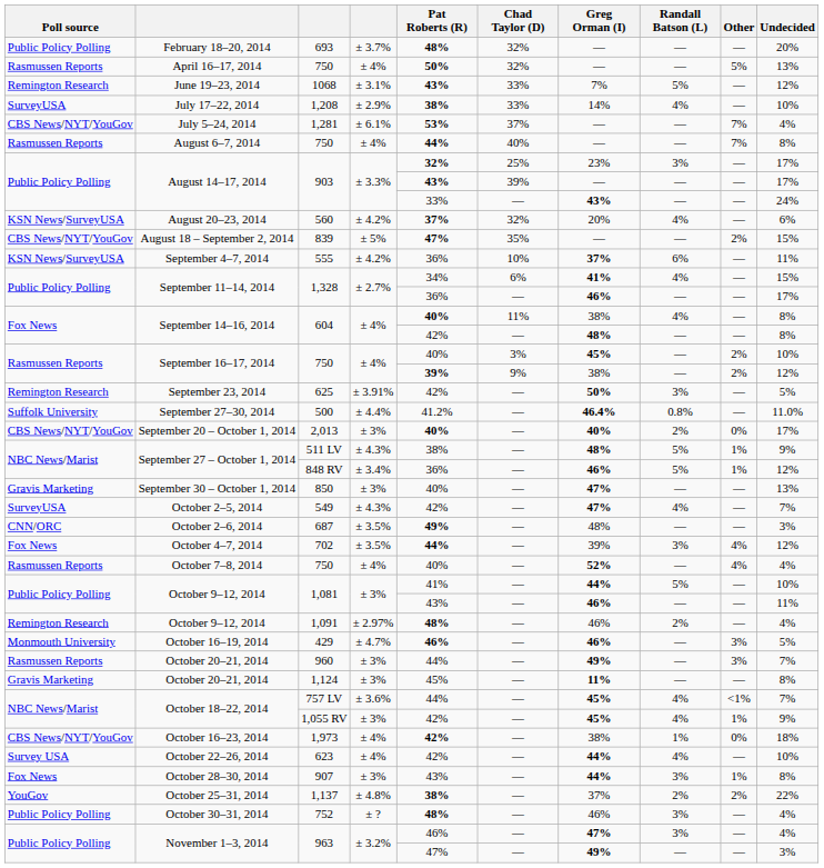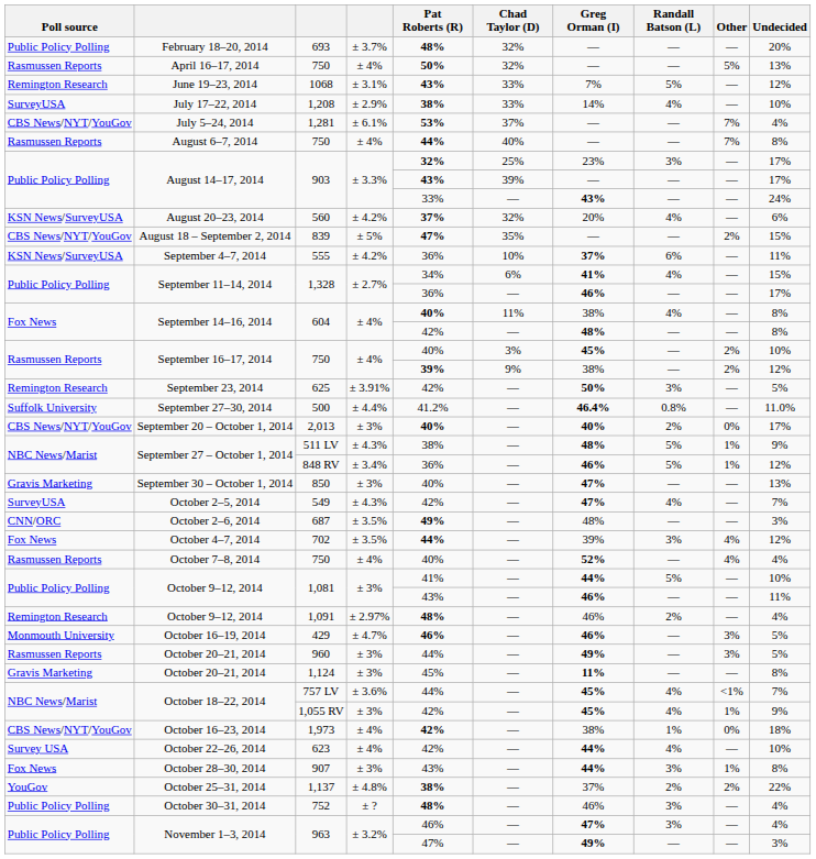 <table class="wikitable" style="text-align:center">
 <tr valign= bottom>
 <th>Poll source</th>
 <th></th>
 <th></th>
 <th></th>
 <th style="width:100px;">Pat<br>Roberts (R)</th>
 <th style="width:100px;">Chad<br>Taylor (D)</th>
 <th style="width:100px;">Greg<br>Orman (I)</th>
 <th style="width:100px;">Randall<br>Batson (L)</th>
 <th>Other</th>
 <th>Undecided</th>
 </tr>
 <tr>
 <td align=left><a href='#'>Public Policy Polling</a></td>
 <td>February 18–20, 2014</td>
 <td>693</td>
 <td>± 3.7%</td>
 <td><strong>48%</strong></td>
 <td>32%</td>
 <td>—</td>
 <td>—</td>
 <td>—</td>
 <td>20%</td>
 </tr>
 <tr>
 <td align=left><a href='#'>Rasmussen Reports</a></td>
 <td>April 16–17, 2014</td>
 <td>750</td>
 <td>± 4%</td>
 <td><strong>50%</strong></td>
 <td>32%</td>
 <td>—</td>
 <td>—</td>
 <td>5%</td>
 <td>13%</td>
 </tr>
 <tr>
 <td align=left><a href='#'>Remington Research</a></td>
 <td>June 19–23, 2014</td>
 <td>1068</td>
 <td>± 3.1%</td>
 <td><strong>43%</strong></td>
 <td>33%</td>
 <td>7%</td>
 <td>5%</td>
 <td>—</td>
 <td>12%</td>
 </tr>
 <tr>
 <td align=left><a href='#'>SurveyUSA</a></td>
 <td>July 17–22, 2014</td>
 <td>1,208</td>
 <td>± 2.9%</td>
 <td><strong>38%</strong></td>
 <td>33%</td>
 <td>14%</td>
 <td>4%</td>
 <td>—</td>
 <td>10%</td>
 </tr>
 <tr>
 <td align=left><a href='#'>CBS News</a>/<a href='#'>NYT</a>/<a href='#'>YouGov</a></td>
 <td>July 5–24, 2014</td>
 <td>1,281</td>
 <td>± 6.1%</td>
 <td><strong>53%</strong></td>
 <td>37%</td>
 <td>—</td>
 <td>—</td>
 <td>7%</td>
 <td>4%</td>
 </tr>
 <tr>
 <td align=left><a href='#'>Rasmussen Reports</a></td>
 <td>August 6–7, 2014</td>
 <td>750</td>
 <td>± 4%</td>
 <td><strong>44%</strong></td>
 <td>40%</td>
 <td>—</td>
 <td>—</td>
 <td>7%</td>
 <td>8%</td>
 </tr>
 <tr>
 <td style="text-align:left;" rowspan="3"><a href='#'>Public Policy Polling</a></td>
 <td rowspan=3>August 14–17, 2014</td>
 <td rowspan=3>903</td>
 <td rowspan=3>± 3.3%</td>
 <td><strong>32%</strong></td>
 <td>25%</td>
 <td>23%</td>
 <td>3%</td>
 <td>—</td>
 <td>17%</td>
 </tr>
 <tr>
 <td><strong>43%</strong></td>
 <td>39%</td>
 <td>—</td>
 <td>—</td>
 <td>—</td>
 <td>17%</td>
 </tr>
 <tr>
 <td>33%</td>
 <td>—</td>
 <td><strong>43%</strong></td>
 <td>—</td>
 <td>—</td>
 <td>24%</td>
 </tr>
 <tr>
 <td align=left><a href='#'>KSN News</a>/<a href='#'>SurveyUSA</a></td>
 <td>August 20–23, 2014</td>
 <td>560</td>
 <td>± 4.2%</td>
 <td><strong>37%</strong></td>
 <td>32%</td>
 <td>20%</td>
 <td>4%</td>
 <td>—</td>
 <td>6%</td>
 </tr>
 <tr>
 <td align=left><a href='#'>CBS News</a>/<a href='#'>NYT</a>/<a href='#'>YouGov</a></td>
 <td>August 18 – September 2, 2014</td>
 <td>839</td>
 <td>± 5%</td>
 <td><strong>47%</strong></td>
 <td>35%</td>
 <td>—</td>
 <td>—</td>
 <td>2%</td>
 <td>15%</td>
 </tr>
 <tr>
 <td align=left><a href='#'>KSN News</a>/<a href='#'>SurveyUSA</a></td>
 <td>September 4–7, 2014</td>
 <td>555</td>
 <td>± 4.2%</td>
 <td>36%</td>
 <td>10%</td>
 <td><strong>37%</strong></td>
 <td>6%</td>
 <td>—</td>
 <td>11%</td>
 </tr>
 <tr>
 <td style="text-align:left;" rowspan="2"><a href='#'>Public Policy Polling</a></td>
 <td rowspan=2>September 11–14, 2014</td>
 <td rowspan=2>1,328</td>
 <td rowspan=2>± 2.7%</td>
 <td>34%</td>
 <td>6%</td>
 <td><strong>41%</strong></td>
 <td>4%</td>
 <td>—</td>
 <td>15%</td>
 </tr>
 <tr>
 <td>36%</td>
 <td>—</td>
 <td><strong>46%</strong></td>
 <td>—</td>
 <td>—</td>
 <td>17%</td>
 </tr>
 <tr>
 <td style="text-align:left;" rowspan="2"><a href='#'>Fox News</a></td>
 <td rowspan=2>September 14–16, 2014</td>
 <td rowspan=2>604</td>
 <td rowspan=2>± 4%</td>
 <td><strong>40%</strong></td>
 <td>11%</td>
 <td>38%</td>
 <td>4%</td>
 <td>—</td>
 <td>8%</td>
 </tr>
 <tr>
 <td>42%</td>
 <td>—</td>
 <td><strong>48%</strong></td>
 <td>—</td>
 <td>—</td>
 <td>8%</td>
 </tr>
 <tr>
 <td style="text-align:left;" rowspan="2"><a href='#'>Rasmussen Reports</a></td>
 <td rowspan=2>September 16–17, 2014</td>
 <td rowspan=2>750</td>
 <td rowspan=2>± 4%</td>
 <td>40%</td>
 <td>3%</td>
 <td><strong>45%</strong></td>
 <td>—</td>
 <td>2%</td>
 <td>10%</td>
 </tr>
 <tr>
 <td><strong>39%</strong></td>
 <td>9%</td>
 <td>38%</td>
 <td>—</td>
 <td>2%</td>
 <td>12%</td>
 </tr>
 <tr>
 <td align=left><a href='#'>Remington Research</a></td>
 <td>September 23, 2014</td>
 <td>625</td>
 <td>± 3.91%</td>
 <td>42%</td>
 <td>—</td>
 <td><strong>50%</strong></td>
 <td>3%</td>
 <td>—</td>
 <td>5%</td>
 </tr>
 <tr>
 <td align=left><a href='#'>Suffolk University</a></td>
 <td>September 27–30, 2014</td>
 <td>500</td>
 <td>± 4.4%</td>
 <td>41.2%</td>
 <td>—</td>
 <td><strong>46.4%</strong></td>
 <td>0.8%</td>
 <td>—</td>
 <td>11.0%</td>
 </tr>
 <tr>
 <td align=left><a href='#'>CBS News</a>/<a href='#'>NYT</a>/<a href='#'>YouGov</a></td>
 <td>September 20 – October 1, 2014</td>
 <td>2,013</td>
 <td>± 3%</td>
 <td><strong>40%</strong></td>
 <td>—</td>
 <td><strong>40%</strong></td>
 <td>2%</td>
 <td>0%</td>
 <td>17%</td>
 </tr>
 <tr>
 <td style="text-align:left;" rowspan="2"><a href='#'>NBC News</a>/<a href='#'>Marist</a></td>
 <td rowspan=2>September 27 – October 1, 2014</td>
 <td>511 LV</td>
 <td>± 4.3%</td>
 <td>38%</td>
 <td>—</td>
 <td><strong>48%</strong></td>
 <td>5%</td>
 <td>1%</td>
 <td>9%</td>
 </tr>
 <tr>
 <td>848 RV</td>
 <td>± 3.4%</td>
 <td>36%</td>
 <td>—</td>
 <td><strong>46%</strong></td>
 <td>5%</td>
 <td>1%</td>
 <td>12%</td>
 </tr>
 <tr>
 <td align=left><a href='#'>Gravis Marketing</a></td>
 <td>September 30 – October 1, 2014</td>
 <td>850</td>
 <td>± 3%</td>
 <td>40%</td>
 <td>—</td>
 <td><strong>47%</strong></td>
 <td>—</td>
 <td>—</td>
 <td>13%</td>
 </tr>
 <tr>
 <td align=left><a href='#'>SurveyUSA</a></td>
 <td>October 2–5, 2014</td>
 <td>549</td>
 <td>± 4.3%</td>
 <td>42%</td>
 <td>—</td>
 <td><strong>47%</strong></td>
 <td>4%</td>
 <td>—</td>
 <td>7%</td>
 </tr>
 <tr>
 <td align=left><a href='#'>CNN</a>/<a href='#'>ORC</a></td>
 <td>October 2–6, 2014</td>
 <td>687</td>
 <td>± 3.5%</td>
 <td><strong>49%</strong></td>
 <td>—</td>
 <td>48%</td>
 <td>—</td>
 <td>—</td>
 <td>3%</td>
 </tr>
 <tr>
 <td align=left><a href='#'>Fox News</a></td>
 <td>October 4–7, 2014</td>
 <td>702</td>
 <td>± 3.5%</td>
 <td><strong>44%</strong></td>
 <td>—</td>
 <td>39%</td>
 <td>3%</td>
 <td>4%</td>
 <td>12%</td>
 </tr>
 <tr>
 <td align=left><a href='#'>Rasmussen Reports</a></td>
 <td>October 7–8, 2014</td>
 <td>750</td>
 <td>± 4%</td>
 <td>40%</td>
 <td>—</td>
 <td><strong>52%</strong></td>
 <td>—</td>
 <td>4%</td>
 <td>4%</td>
 </tr>
 <tr>
 <td style="text-align:left;" rowspan="2"><a href='#'>Public Policy Polling</a></td>
 <td rowspan=2>October 9–12, 2014</td>
 <td rowspan=2>1,081</td>
 <td rowspan=2>± 3%</td>
 <td>41%</td>
 <td>—</td>
 <td><strong>44%</strong></td>
 <td>5%</td>
 <td>—</td>
 <td>10%</td>
 </tr>
 <tr>
 <td>43%</td>
 <td>—</td>
 <td><strong>46%</strong></td>
 <td>—</td>
 <td>—</td>
 <td>11%</td>
 </tr>
 <tr>
 <td align=left><a href='#'>Remington Research</a></td>
 <td>October 9–12, 2014</td>
 <td>1,091</td>
 <td>± 2.97%</td>
 <td><strong>48%</strong></td>
 <td>—</td>
 <td>46%</td>
 <td>2%</td>
 <td>—</td>
 <td>4%</td>
 </tr>
 <tr>
 <td align=left><a href='#'>Monmouth University</a></td>
 <td>October 16–19, 2014</td>
 <td>429</td>
 <td>± 4.7%</td>
 <td><strong>46%</strong></td>
 <td>—</td>
 <td><strong>46%</strong></td>
 <td>—</td>
 <td>3%</td>
 <td>5%</td>
 </tr>
 <tr>
 <td align=left><a href='#'>Rasmussen Reports</a></td>
 <td>October 20–21, 2014</td>
 <td>960</td>
 <td>± 3%</td>
 <td>44%</td>
 <td>—</td>
 <td><strong>49%</strong></td>
 <td>—</td>
 <td>3%</td>
-<td>7%</td>
+<td>5%</td>
 </tr>
 <tr>
 <td align=left><a href='#'>Gravis Marketing</a></td>
 <td>October 20–21, 2014</td>
 <td>1,124</td>
 <td>± 3%</td>
 <td>45%</td>
 <td>—</td>
 <td><strong>11%</strong></td>
 <td>—</td>
 <td>—</td>
 <td>8%</td>
 </tr>
 <tr>
 <td style="text-align:left;" rowspan="2"><a href='#'>NBC News</a>/<a href='#'>Marist</a></td>
 <td rowspan=2>October 18–22, 2014</td>
 <td>757 LV</td>
 <td>± 3.6%</td>
 <td>44%</td>
 <td>—</td>
 <td><strong>45%</strong></td>
 <td>4%</td>
 <td><1%</td>
 <td>7%</td>
 </tr>
 <tr>
 <td>1,055 RV</td>
 <td>± 3%</td>
 <td>42%</td>
 <td>—</td>
 <td><strong>45%</strong></td>
 <td>4%</td>
 <td>1%</td>
 <td>9%</td>
 </tr>
 <tr>
 <td align=left><a href='#'>CBS News</a>/<a href='#'>NYT</a>/<a href='#'>YouGov</a></td>
 <td>October 16–23, 2014</td>
 <td>1,973</td>
 <td>± 4%</td>
 <td><strong>42%</strong></td>
 <td>—</td>
 <td>38%</td>
 <td>1%</td>
 <td>0%</td>
 <td>18%</td>
 </tr>
 <tr>
 <td align=left><a href='#'>Survey USA</a></td>
 <td>October 22–26, 2014</td>
 <td>623</td>
 <td>± 4%</td>
 <td>42%</td>
 <td>—</td>
 <td><strong>44%</strong></td>
 <td>4%</td>
 <td>—</td>
 <td>10%</td>
 </tr>
 <tr>
 <td align=left><a href='#'>Fox News</a></td>
 <td>October 28–30, 2014</td>
 <td>907</td>
 <td>± 3%</td>
 <td>43%</td>
 <td>—</td>
 <td><strong>44%</strong></td>
 <td>3%</td>
 <td>1%</td>
 <td>8%</td>
 </tr>
 <tr>
 <td align=left><a href='#'>YouGov</a></td>
 <td>October 25–31, 2014</td>
 <td>1,137</td>
 <td>± 4.8%</td>
 <td><strong>38%</strong></td>
 <td>—</td>
 <td>37%</td>
 <td>2%</td>
 <td>2%</td>
 <td>22%</td>
 </tr>
 <tr>
 <td align=left><a href='#'>Public Policy Polling</a></td>
 <td>October 30–31, 2014</td>
 <td>752</td>
 <td>± ?</td>
 <td><strong>48%</strong></td>
 <td>—</td>
 <td>46%</td>
 <td>3%</td>
 <td>—</td>
 <td>4%</td>
 </tr>
 <tr>
 <td style="text-align:left;" rowspan="2"><a href='#'>Public Policy Polling</a></td>
 <td rowspan=2>November 1–3, 2014</td>
 <td rowspan=2>963</td>
 <td rowspan=2>± 3.2%</td>
 <td>46%</td>
 <td>—</td>
 <td><strong>47%</strong></td>
 <td>3%</td>
 <td>—</td>
 <td>4%</td>
 </tr>
 <tr>
 <td>47%</td>
 <td>—</td>
 <td><strong>49%</strong></td>
 <td>—</td>
 <td>—</td>
 <td>3%</td>
 </tr>
 </table>
